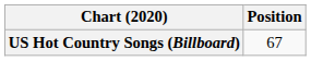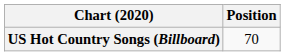 <table class="wikitable plainrowheaders" style="text-align:center">
 <tr>
 <th scope="col">Chart (2020)</th>
 <th scope="col">Position</th>
 </tr>
 <tr>
 <th scope="row">US Hot Country Songs (<em>Billboard</em>)</th>
-<td>67</td>
+<td>70</td>
 </tr>
 </table>
